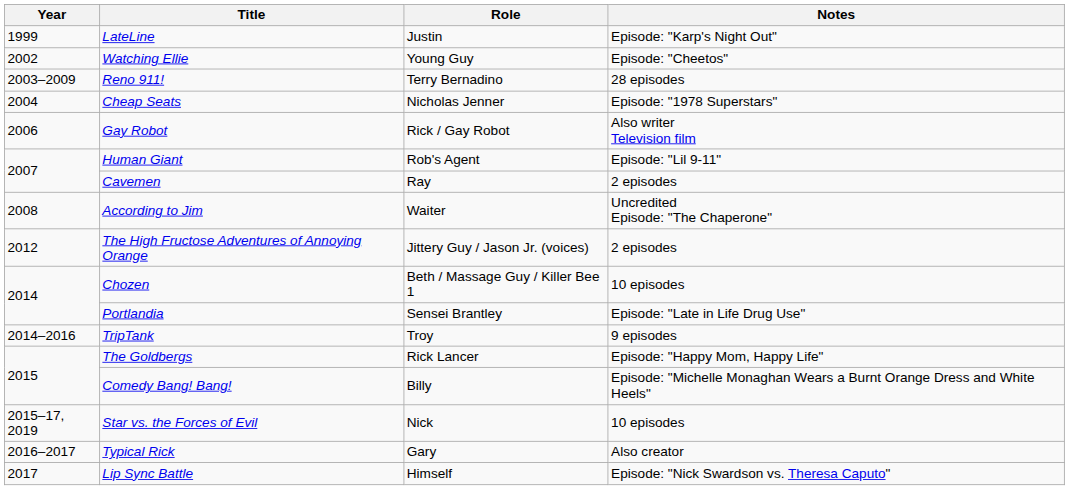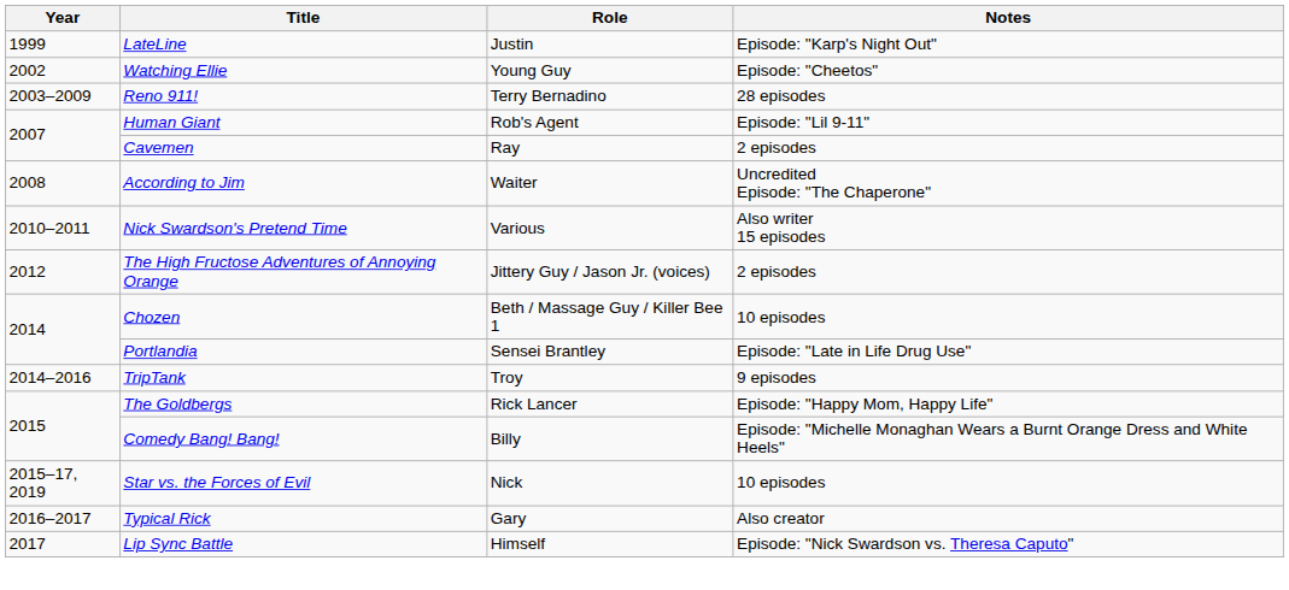 <table class="wikitable sortable">
 <tr>
 <th>Year</th>
 <th>Title</th>
 <th>Role</th>
 <th>Notes</th>
 </tr>
 <tr>
 <td>1999</td>
 <td><em><a href='#'>LateLine</a></em></td>
 <td>Justin</td>
 <td>Episode: "Karp's Night Out"</td>
 </tr>
 <tr>
 <td>2002</td>
 <td><em><a href='#'>Watching Ellie</a></em></td>
 <td>Young Guy</td>
 <td>Episode: "Cheetos"</td>
 </tr>
 <tr>
 <td>2003–2009</td>
 <td><em><a href='#'>Reno 911!</a></em></td>
 <td>Terry Bernadino</td>
 <td>28 episodes</td>
 </tr>
 <tr>
-<td>2004</td>
-<td><em><a href='#'>Cheap Seats</a></em></td>
-<td>Nicholas Jenner</td>
-<td>Episode: "1978 Superstars"</td>
-</tr>
-<tr>
-<td>2006</td>
-<td><em><a href='#'>Gay Robot</a></em></td>
-<td>Rick / Gay Robot</td>
-<td>Also writer<br><a href='#'>Television film</a></td>
-</tr>
-<tr>
 <td rowspan="2">2007</td>
 <td><em><a href='#'>Human Giant</a></em></td>
 <td>Rob's Agent</td>
 <td>Episode: "Lil 9-11"</td>
 </tr>
 <tr>
 <td><em><a href='#'>Cavemen</a></em></td>
 <td>Ray</td>
 <td>2 episodes</td>
 </tr>
 <tr>
 <td>2008</td>
 <td><em><a href='#'>According to Jim</a></em></td>
 <td>Waiter</td>
 <td>Uncredited<br>Episode: "The Chaperone"</td>
+</tr>
+<tr>
+<td>2010–2011</td>
+<td><em><a href='#'>Nick Swardson's Pretend Time</a></em></td>
+<td>Various</td>
+<td>Also writer<br>15 episodes</td>
 </tr>
 <tr>
 <td>2012</td>
 <td><em><a href='#'>The High Fructose Adventures of Annoying Orange</a></em></td>
 <td>Jittery Guy / Jason Jr. (voices)</td>
 <td>2 episodes</td>
 </tr>
 <tr>
 <td rowspan="2">2014</td>
 <td><em><a href='#'>Chozen</a></em></td>
 <td>Beth / Massage Guy / Killer Bee 1</td>
 <td>10 episodes</td>
 </tr>
 <tr>
 <td><em><a href='#'>Portlandia</a></em></td>
 <td>Sensei Brantley</td>
 <td>Episode: "Late in Life Drug Use"</td>
 </tr>
 <tr>
 <td>2014–2016</td>
 <td><em><a href='#'>TripTank</a></em></td>
 <td>Troy</td>
 <td>9 episodes</td>
 </tr>
 <tr>
 <td rowspan="2">2015</td>
 <td><em><a href='#'>The Goldbergs</a></em></td>
 <td>Rick Lancer</td>
 <td>Episode: "Happy Mom, Happy Life"</td>
 </tr>
 <tr>
 <td><em><a href='#'>Comedy Bang! Bang!</a></em></td>
 <td>Billy</td>
 <td>Episode: "Michelle Monaghan Wears a Burnt Orange Dress and White Heels"</td>
 </tr>
 <tr>
 <td>2015–17, 2019</td>
 <td><em><a href='#'>Star vs. the Forces of Evil</a></em></td>
 <td>Nick</td>
 <td>10 episodes</td>
 </tr>
 <tr>
 <td>2016–2017</td>
 <td><em><a href='#'>Typical Rick</a></em></td>
 <td>Gary</td>
 <td>Also creator</td>
 </tr>
 <tr>
 <td>2017</td>
 <td><em><a href='#'>Lip Sync Battle</a></em></td>
 <td>Himself</td>
 <td>Episode: "Nick Swardson vs. <a href='#'>Theresa Caputo</a>"</td>
 </tr>
 </table>
